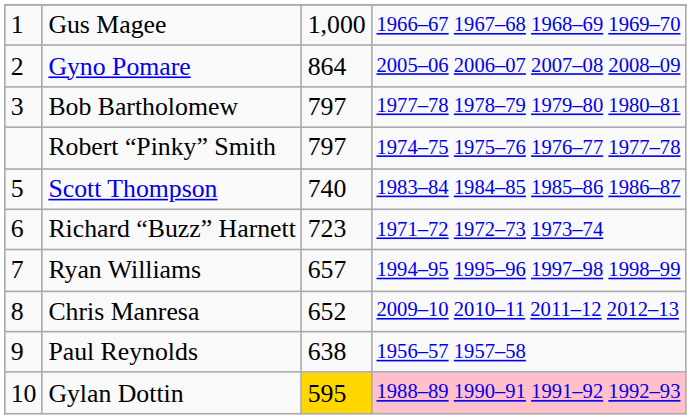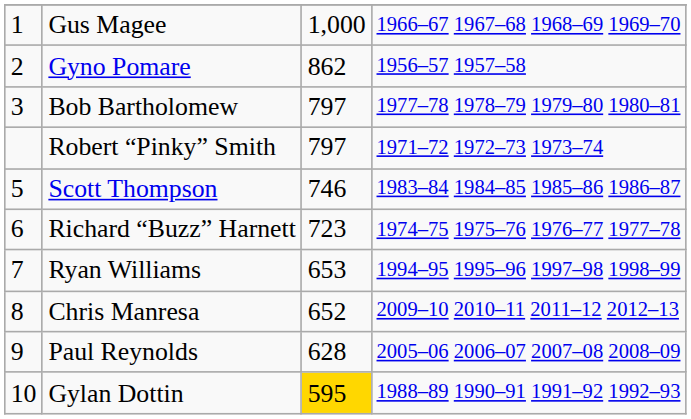 <table class="wikitable">
 <tr>
 </tr>
 <tr>
 <td>1</td>
 <td>Gus Magee</td>
 <td>1,000</td>
 <td style="font-size:80%;"><a href='#'>1966–67</a> <a href='#'>1967–68</a> <a href='#'>1968–69</a> <a href='#'>1969–70</a></td>
 </tr>
 <tr>
 <td>2</td>
 <td><a href='#'>Gyno Pomare</a></td>
-<td>864</td>
-<td style="font-size:80%;"><a href='#'>2005–06</a> <a href='#'>2006–07</a> <a href='#'>2007–08</a> <a href='#'>2008–09</a></td>
+<td>862</td>
+<td style="font-size:80%;"><a href='#'>1956–57</a> <a href='#'>1957–58</a></td>
 </tr>
 <tr>
 <td>3</td>
 <td>Bob Bartholomew</td>
 <td>797</td>
 <td style="font-size:80%;"><a href='#'>1977–78</a> <a href='#'>1978–79</a> <a href='#'>1979–80</a> <a href='#'>1980–81</a></td>
 </tr>
 <tr>
 <td></td>
 <td>Robert “Pinky” Smith</td>
 <td>797</td>
-<td style="font-size:80%;"><a href='#'>1974–75</a> <a href='#'>1975–76</a> <a href='#'>1976–77</a> <a href='#'>1977–78</a></td>
+<td style="font-size:80%;"><a href='#'>1971–72</a> <a href='#'>1972–73</a> <a href='#'>1973–74</a></td>
 </tr>
 <tr>
 <td>5</td>
 <td><a href='#'>Scott Thompson</a></td>
-<td>740</td>
+<td>746</td>
 <td style="font-size:80%;"><a href='#'>1983–84</a> <a href='#'>1984–85</a> <a href='#'>1985–86</a> <a href='#'>1986–87</a></td>
 </tr>
 <tr>
 <td>6</td>
 <td>Richard “Buzz” Harnett</td>
 <td>723</td>
-<td style="font-size:80%;"><a href='#'>1971–72</a> <a href='#'>1972–73</a> <a href='#'>1973–74</a></td>
+<td style="font-size:80%;"><a href='#'>1974–75</a> <a href='#'>1975–76</a> <a href='#'>1976–77</a> <a href='#'>1977–78</a></td>
 </tr>
 <tr>
 <td>7</td>
 <td>Ryan Williams</td>
-<td>657</td>
+<td>653</td>
 <td style="font-size:80%;"><a href='#'>1994–95</a> <a href='#'>1995–96</a> <a href='#'>1997–98</a> <a href='#'>1998–99</a></td>
 </tr>
 <tr>
 <td>8</td>
 <td>Chris Manresa</td>
 <td>652</td>
 <td style="font-size:80%;"><a href='#'>2009–10</a> <a href='#'>2010–11</a> <a href='#'>2011–12</a> <a href='#'>2012–13</a></td>
 </tr>
 <tr>
 <td>9</td>
 <td>Paul Reynolds</td>
-<td>638</td>
-<td style="font-size:80%;"><a href='#'>1956–57</a> <a href='#'>1957–58</a></td>
+<td>628</td>
+<td style="font-size:80%;"><a href='#'>2005–06</a> <a href='#'>2006–07</a> <a href='#'>2007–08</a> <a href='#'>2008–09</a></td>
 </tr>
 <tr>
 <td>10</td>
 <td>Gylan Dottin</td>
 <td style="background: gold;">595</td>
-<td style="background: pink; font-size:80%;"><a href='#'>1988–89</a> <a href='#'>1990–91</a> <a href='#'>1991–92</a> <a href='#'>1992–93</a></td>
+<td style="font-size:80%;"><a href='#'>1988–89</a> <a href='#'>1990–91</a> <a href='#'>1991–92</a> <a href='#'>1992–93</a></td>
 </tr>
 </table>
